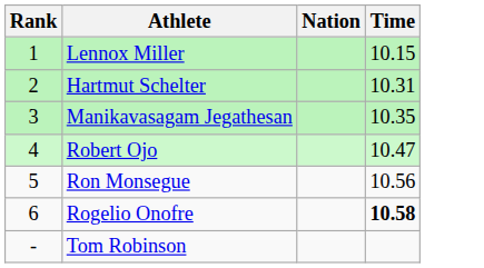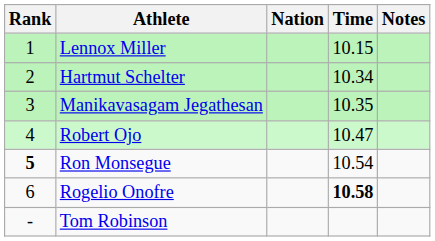 <table class="wikitable sortable" style="text-align:center">
 <tr>
 <th>Rank</th>
 <th>Athlete</th>
 <th>Nation</th>
 <th>Time</th>
+<th>Notes</th>
 </tr>
 <tr bgcolor=bbf3bb>
 <td>1</td>
 <td align=left><a href='#'>Lennox Miller</a></td>
 <td align=left></td>
 <td>10.15</td>
+<td></td>
 </tr>
 <tr bgcolor=bbf3bb>
 <td>2</td>
 <td align=left><a href='#'>Hartmut Schelter</a></td>
 <td align=left></td>
-<td>10.31</td>
+<td>10.34</td>
+<td></td>
 </tr>
 <tr bgcolor=bbf3bb>
 <td>3</td>
 <td align=left><a href='#'>Manikavasagam Jegathesan</a></td>
 <td align=left></td>
 <td>10.35</td>
+<td></td>
 </tr>
 <tr bgcolor=ccf9cc>
 <td>4</td>
 <td align=left><a href='#'>Robert Ojo</a></td>
 <td align=left></td>
 <td>10.47</td>
+<td></td>
 </tr>
 <tr>
-<td>5</td>
+<td><strong>5</strong></td>
 <td align=left><a href='#'>Ron Monsegue</a></td>
 <td align=left></td>
-<td>10.56</td>
+<td>10.54</td>
+<td></td>
 </tr>
 <tr>
 <td>6</td>
 <td align=left><a href='#'>Rogelio Onofre</a></td>
 <td align=left></td>
 <td><strong>10.58</strong></td>
+<td></td>
 </tr>
 <tr>
 <td data-sort-value=7>-</td>
 <td align=left><a href='#'>Tom Robinson</a></td>
 <td align=left></td>
 <td></td>
+<td></td>
 </tr>
 </table>
